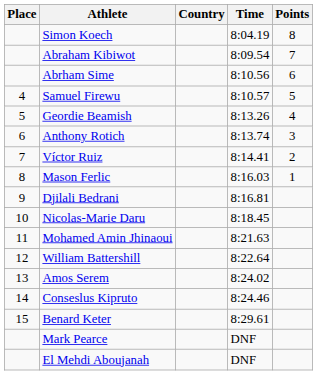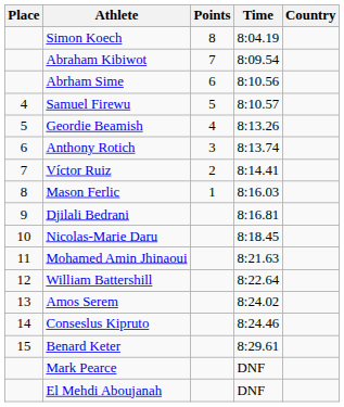 <table class="wikitable">
 <tr>
 <th>Place</th>
 <th>Athlete</th>
+<th>Points</th>
+<th>Time</th>
 <th>Country</th>
-<th>Time</th>
-<th>Points</th>
 </tr>
 <tr>
 <td align=center></td>
 <td><a href='#'>Simon Koech</a></td>
+<td align=center>8</td>
+<td>8:04.19</td>
 <td></td>
-<td>8:04.19</td>
-<td align=center>8</td>
 </tr>
 <tr>
 <td align=center></td>
 <td><a href='#'>Abraham Kibiwot</a></td>
+<td align=center>7</td>
+<td>8:09.54</td>
 <td></td>
-<td>8:09.54</td>
-<td align=center>7</td>
 </tr>
 <tr>
 <td align=center></td>
 <td><a href='#'>Abrham Sime</a></td>
+<td align=center>6</td>
+<td>8:10.56</td>
 <td></td>
-<td>8:10.56</td>
-<td align=center>6</td>
 </tr>
 <tr>
 <td align=center>4</td>
 <td><a href='#'>Samuel Firewu</a></td>
+<td align=center>5</td>
+<td>8:10.57</td>
 <td></td>
-<td>8:10.57</td>
-<td align=center>5</td>
 </tr>
 <tr>
 <td align=center>5</td>
 <td><a href='#'>Geordie Beamish</a></td>
+<td align=center>4</td>
+<td>8:13.26</td>
 <td></td>
-<td>8:13.26</td>
-<td align=center>4</td>
 </tr>
 <tr>
 <td align=center>6</td>
 <td><a href='#'>Anthony Rotich</a></td>
+<td align=center>3</td>
+<td>8:13.74</td>
 <td></td>
-<td>8:13.74</td>
-<td align=center>3</td>
 </tr>
 <tr>
 <td align=center>7</td>
 <td><a href='#'>Víctor Ruiz</a></td>
+<td align=center>2</td>
+<td>8:14.41</td>
 <td></td>
-<td>8:14.41</td>
-<td align=center>2</td>
 </tr>
 <tr>
 <td align=center>8</td>
 <td><a href='#'>Mason Ferlic</a></td>
+<td align=center>1</td>
+<td>8:16.03</td>
 <td></td>
-<td>8:16.03</td>
-<td align=center>1</td>
 </tr>
 <tr>
 <td align=center>9</td>
 <td><a href='#'>Djilali Bedrani</a></td>
+<td align=center></td>
+<td>8:16.81</td>
 <td></td>
-<td>8:16.81</td>
-<td align=center></td>
 </tr>
 <tr>
 <td align=center>10</td>
 <td><a href='#'>Nicolas-Marie Daru</a></td>
+<td align=center></td>
+<td>8:18.45</td>
 <td></td>
-<td>8:18.45</td>
-<td align=center></td>
 </tr>
 <tr>
 <td align=center>11</td>
 <td><a href='#'>Mohamed Amin Jhinaoui</a></td>
+<td align=center></td>
+<td>8:21.63</td>
 <td></td>
-<td>8:21.63</td>
-<td align=center></td>
 </tr>
 <tr>
 <td align=center>12</td>
 <td><a href='#'>William Battershill</a></td>
+<td align=center></td>
+<td>8:22.64</td>
 <td></td>
-<td>8:22.64</td>
-<td align=center></td>
 </tr>
 <tr>
 <td align=center>13</td>
 <td><a href='#'>Amos Serem</a></td>
+<td align=center></td>
+<td>8:24.02</td>
 <td></td>
-<td>8:24.02</td>
-<td align=center></td>
 </tr>
 <tr>
 <td align=center>14</td>
 <td><a href='#'>Conseslus Kipruto</a></td>
+<td align=center></td>
+<td>8:24.46</td>
 <td></td>
-<td>8:24.46</td>
-<td align=center></td>
 </tr>
 <tr>
 <td align=center>15</td>
 <td><a href='#'>Benard Keter</a></td>
+<td align=center></td>
+<td>8:29.61</td>
 <td></td>
-<td>8:29.61</td>
-<td align=center></td>
 </tr>
 <tr>
 <td align=center></td>
 <td><a href='#'>Mark Pearce</a></td>
+<td align=center></td>
+<td>DNF</td>
 <td></td>
-<td>DNF</td>
-<td align=center></td>
 </tr>
 <tr>
 <td align=center></td>
 <td><a href='#'>El Mehdi Aboujanah</a></td>
+<td align=center></td>
+<td>DNF</td>
 <td></td>
-<td>DNF</td>
-<td align=center></td>
 </tr>
 </table>
